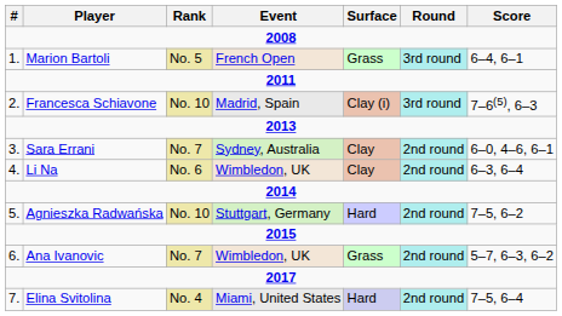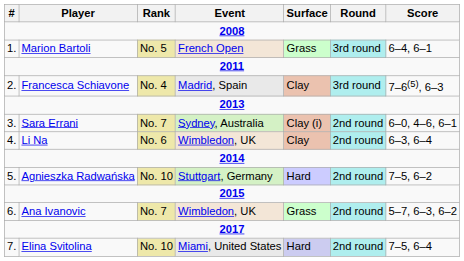 <table class="wikitable sortable">
 <tr>
 <th>#</th>
 <th>Player</th>
 <th>Rank</th>
 <th>Event</th>
 <th>Surface</th>
 <th>Round</th>
 <th class="unsortable">Score</th>
 </tr>
 <tr>
 <td colspan="7" style="text-align:center"><strong><a href='#'>2008</a></strong></td>
 </tr>
 <tr>
 <td>1.</td>
 <td> <a href='#'>Marion Bartoli</a></td>
 <td bgcolor=EEE8AA>No. 5</td>
 <td bgcolor=f3e6d7><a href='#'>French Open</a></td>
 <td bgcolor=CCFFCC>Grass</td>
 <td bgcolor=afeeee>3rd round</td>
 <td>6–4, 6–1</td>
 </tr>
 <tr>
 <td colspan="7" style="text-align:center"><strong><a href='#'>2011</a></strong></td>
 </tr>
 <tr>
 <td>2.</td>
 <td> <a href='#'>Francesca Schiavone</a></td>
-<td bgcolor=EEE8AA>No. 10</td>
+<td bgcolor=EEE8AA>No. 4</td>
 <td bgcolor=e9e9e9><a href='#'>Madrid</a>, Spain</td>
-<td bgcolor=EBC2AF>Clay (i)</td>
+<td bgcolor=EBC2AF>Clay</td>
 <td bgcolor=afeeee>3rd round</td>
 <td>7–6<sup>(5)</sup>, 6–3</td>
 </tr>
 <tr>
 <td colspan="7" style="text-align:center"><strong><a href='#'>2013</a></strong></td>
 </tr>
 <tr>
 <td>3.</td>
 <td> <a href='#'>Sara Errani</a></td>
 <td bgcolor=EEE8AA>No. 7</td>
 <td bgcolor=d4f1c5><a href='#'>Sydney</a>, Australia</td>
-<td bgcolor=EBC2AF>Clay</td>
+<td bgcolor=EBC2AF>Clay (i)</td>
 <td bgcolor=afeeee>2nd round</td>
 <td>6–0, 4–6, 6–1</td>
 </tr>
 <tr>
 <td>4.</td>
 <td> <a href='#'>Li Na</a></td>
 <td bgcolor=EEE8AA>No. 6</td>
 <td bgcolor=f3e6d7><a href='#'>Wimbledon</a>, UK</td>
 <td bgcolor=EBC2AF>Clay</td>
 <td bgcolor=afeeee>2nd round</td>
 <td>6–3, 6–4</td>
 </tr>
 <tr>
 <td colspan="7" style="text-align:center"><strong><a href='#'>2014</a></strong></td>
 </tr>
 <tr>
 <td>5.</td>
 <td> <a href='#'>Agnieszka Radwańska</a></td>
 <td bgcolor=EEE8AA>No. 10</td>
 <td bgcolor=d4f1c5><a href='#'>Stuttgart</a>, Germany</td>
 <td bgcolor=CCCCFF>Hard</td>
 <td bgcolor=afeeee>2nd round</td>
 <td>7–5, 6–2</td>
 </tr>
 <tr>
 <td colspan="7" style="text-align:center"><strong><a href='#'>2015</a></strong></td>
 </tr>
 <tr>
 <td>6.</td>
 <td> <a href='#'>Ana Ivanovic</a></td>
 <td bgcolor=EEE8AA>No. 7</td>
 <td bgcolor=f3e6d7><a href='#'>Wimbledon</a>, UK</td>
 <td bgcolor=CCFFCC>Grass</td>
 <td bgcolor=afeeee>2nd round</td>
 <td>5–7, 6–3, 6–2</td>
 </tr>
 <tr>
 <td colspan="7" style="text-align:center"><strong><a href='#'>2017</a></strong></td>
 </tr>
 <tr>
 <td>7.</td>
 <td> <a href='#'>Elina Svitolina</a></td>
-<td bgcolor=EEE8AA>No. 4</td>
+<td bgcolor=EEE8AA>No. 10</td>
 <td bgcolor=e9e9e9><a href='#'>Miami</a>, United States</td>
 <td bgcolor=cccccff>Hard</td>
 <td bgcolor=afeeee>2nd round</td>
 <td>7–5, 6–4</td>
 </tr>
 </table>
